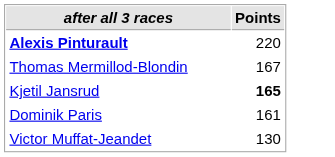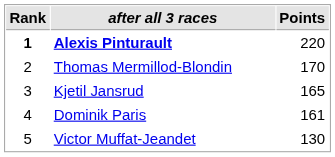 <table cellspacing="1" cellpadding="3" style="border:1px solid #aaa; font-size:86%;">
 <tr style="background:#e4e4e4;">
+<th style="border-bottom:1px solid #aaa; width:10px;">Rank</th>
 <th style="border-bottom:1px solid #aaa; width:200px; white-space:nowrap;"><em>after all 3 races</em> </th>
 <th style="border-bottom:1px solid #aaa; width:20px;">Points</th>
 </tr>
 <tr>
+<td style="text-align:center;"><strong>1</strong></td>
 <td><strong> <a href='#'>Alexis Pinturault</a></strong></td>
 <td align="right">220</td>
 </tr>
 <tr>
+<td style="text-align:center;">2</td>
 <td style="white-space: nowrap;"> <a href='#'>Thomas Mermillod-Blondin</a></td>
-<td align="right">167</td>
+<td align="right">170</td>
 </tr>
 <tr>
+<td style="text-align:center;">3</td>
 <td> <a href='#'>Kjetil Jansrud</a></td>
-<td align="right"><strong>165</strong></td>
+<td align="right">165</td>
 </tr>
 <tr>
+<td style="text-align:center;">4</td>
 <td> <a href='#'>Dominik Paris</a></td>
 <td align="right">161</td>
 </tr>
 <tr>
+<td style="text-align:center;">5</td>
 <td> <a href='#'>Victor Muffat-Jeandet</a></td>
 <td align="right">130</td>
 </tr>
 </table>
